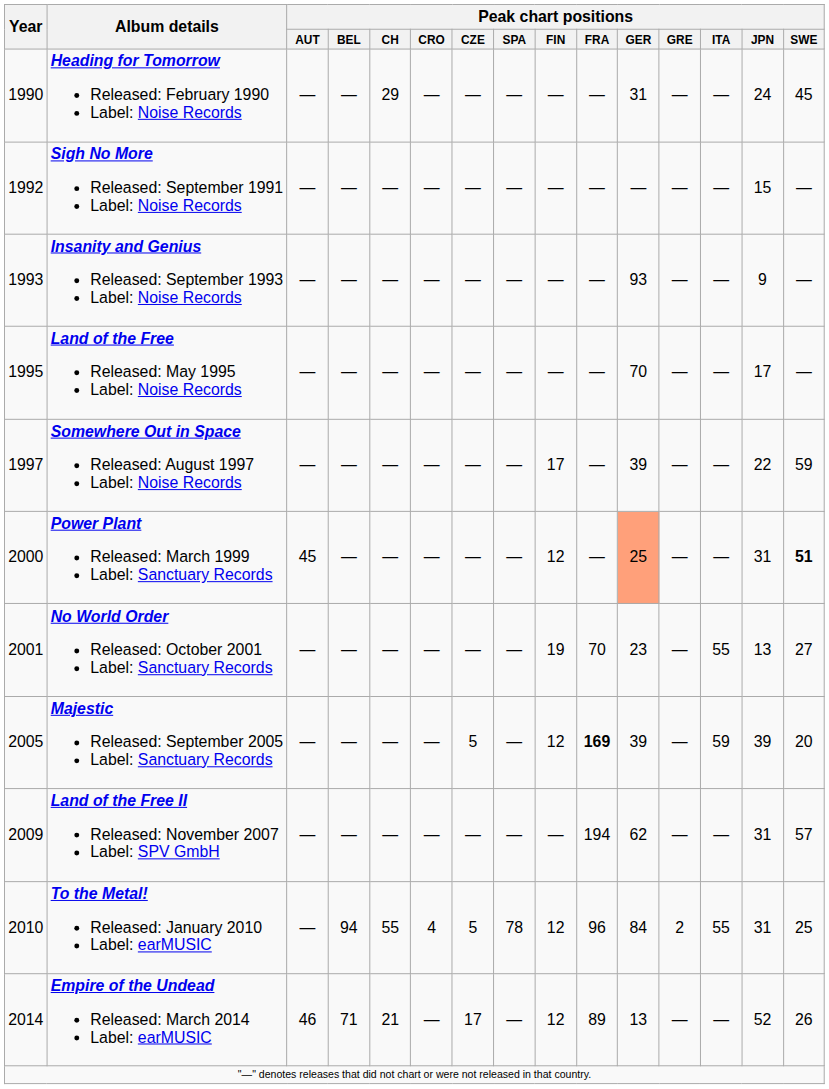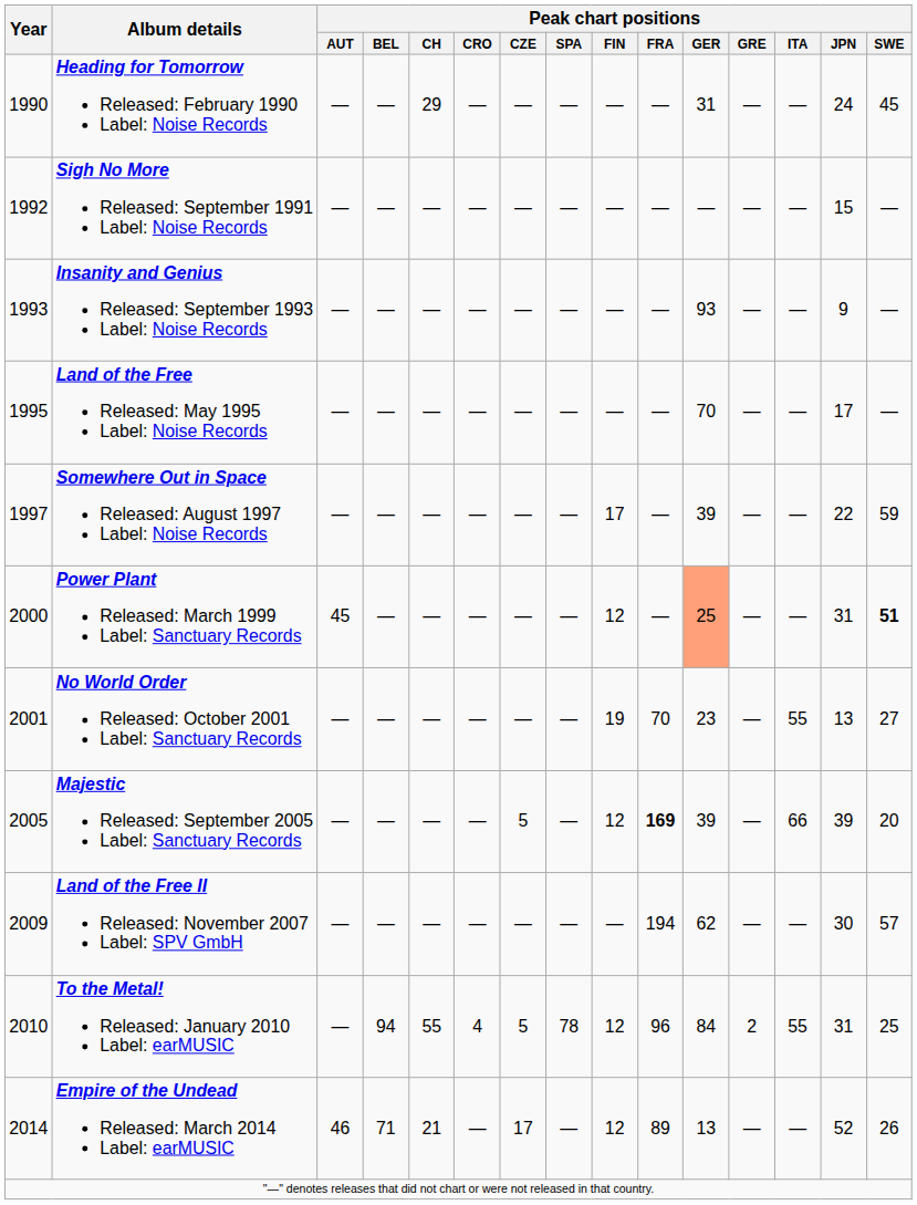 <table class="wikitable" border="1">
 <tr>
 <th rowspan="2">Year</th>
 <th rowspan="2">Album details</th>
 <th colspan="13">Peak chart positions</th>
 </tr>
 <tr>
 <th style="width:3em;font-size:75%;">AUT<br></th>
 <th style="width:3em;font-size:75%;">BEL<br></th>
 <th style="width:3em;font-size:75%;">CH<br></th>
 <th style="width:3em;font-size:75%;">CRO<br></th>
 <th style="width:3em;font-size:75%;">CZE<br></th>
 <th style="width:3em;font-size:75%;">SPA<br></th>
 <th style="width:3em;font-size:75%;">FIN<br></th>
 <th style="width:3em;font-size:75%;">FRA<br></th>
 <th style="width:3em;font-size:75%;">GER<br></th>
 <th style="width:3em;font-size:75%;">GRE<br></th>
 <th style="width:3em;font-size:75%;">ITA<br></th>
 <th style="width:3em;font-size:75%;">JPN<br></th>
 <th style="width:3em;font-size:75%;">SWE<br></th>
 </tr>
 <tr>
 <td>1990</td>
 <td><strong><em><a href='#'>Heading for Tomorrow</a></em></strong><br><ul><li>Released: February 1990</li><li>Label: <a href='#'>Noise Records</a></li></ul></td>
 <td align="center">—</td>
 <td align="center">—</td>
 <td align="center">29</td>
 <td align="center">—</td>
 <td align="center">—</td>
 <td align="center">—</td>
 <td align="center">—</td>
 <td align="center">—</td>
 <td align="center">31</td>
 <td align="center">—</td>
 <td align="center">—</td>
 <td align="center">24</td>
 <td align="center">45</td>
 </tr>
 <tr>
 <td>1992</td>
 <td><strong><em><a href='#'>Sigh No More</a></em></strong><br><ul><li>Released: September 1991</li><li>Label: <a href='#'>Noise Records</a></li></ul></td>
 <td align="center">—</td>
 <td align="center">—</td>
 <td align="center">—</td>
 <td align="center">—</td>
 <td align="center">—</td>
 <td align="center">—</td>
 <td align="center">—</td>
 <td align="center">—</td>
 <td align="center">—</td>
 <td align="center">—</td>
 <td align="center">—</td>
 <td align="center">15</td>
 <td align="center">—</td>
 </tr>
 <tr>
 <td>1993</td>
 <td><strong><em><a href='#'>Insanity and Genius</a></em></strong><br><ul><li>Released: September 1993</li><li>Label: <a href='#'>Noise Records</a></li></ul></td>
 <td align="center">—</td>
 <td align="center">—</td>
 <td align="center">—</td>
 <td align="center">—</td>
 <td align="center">—</td>
 <td align="center">—</td>
 <td align="center">—</td>
 <td align="center">—</td>
 <td align="center">93</td>
 <td align="center">—</td>
 <td align="center">—</td>
 <td align="center">9</td>
 <td align="center">—</td>
 </tr>
 <tr>
 <td>1995</td>
 <td><strong><em><a href='#'>Land of the Free</a></em></strong><br><ul><li>Released: May 1995</li><li>Label: <a href='#'>Noise Records</a></li></ul></td>
 <td align="center">—</td>
 <td align="center">—</td>
 <td align="center">—</td>
 <td align="center">—</td>
 <td align="center">—</td>
 <td align="center">—</td>
 <td align="center">—</td>
 <td align="center">—</td>
 <td align="center">70</td>
 <td align="center">—</td>
 <td align="center">—</td>
 <td align="center">17</td>
 <td align="center">—</td>
 </tr>
 <tr>
 <td>1997</td>
 <td><strong><em><a href='#'>Somewhere Out in Space</a></em></strong><br><ul><li>Released: August 1997</li><li>Label: <a href='#'>Noise Records</a></li></ul></td>
 <td align="center">—</td>
 <td align="center">—</td>
 <td align="center">—</td>
 <td align="center">—</td>
 <td align="center">—</td>
 <td align="center">—</td>
 <td align="center">17</td>
 <td align="center">—</td>
 <td align="center">39</td>
 <td align="center">—</td>
 <td align="center">—</td>
 <td align="center">22</td>
 <td align="center">59</td>
 </tr>
 <tr>
 <td>2000</td>
 <td><strong><em><a href='#'>Power Plant</a></em></strong><br><ul><li>Released: March 1999</li><li>Label: <a href='#'>Sanctuary Records</a></li></ul></td>
 <td align="center">45</td>
 <td align="center">—</td>
 <td align="center">—</td>
 <td align="center">—</td>
 <td align="center">—</td>
 <td align="center">—</td>
 <td align="center">12</td>
 <td align="center">—</td>
 <td align="center" style="background: lightsalmon;">25</td>
 <td align="center">—</td>
 <td align="center">—</td>
 <td align="center">31</td>
 <td align="center"><strong>51</strong></td>
 </tr>
 <tr>
 <td>2001</td>
 <td><strong><em><a href='#'>No World Order</a></em></strong><br><ul><li>Released: October 2001</li><li>Label: <a href='#'>Sanctuary Records</a></li></ul></td>
 <td align="center">—</td>
 <td align="center">—</td>
 <td align="center">—</td>
 <td align="center">—</td>
 <td align="center">—</td>
 <td align="center">—</td>
 <td align="center">19</td>
 <td align="center">70</td>
 <td align="center">23</td>
 <td align="center">—</td>
 <td align="center">55</td>
 <td align="center">13</td>
 <td align="center">27</td>
 </tr>
 <tr>
 <td>2005</td>
 <td><strong><em><a href='#'>Majestic</a></em></strong><br><ul><li>Released: September 2005</li><li>Label: <a href='#'>Sanctuary Records</a></li></ul></td>
 <td align="center">—</td>
 <td align="center">—</td>
 <td align="center">—</td>
 <td align="center">—</td>
 <td align="center">5</td>
 <td align="center">—</td>
 <td align="center">12</td>
 <td align="center"><strong>169</strong></td>
 <td align="center">39</td>
 <td align="center">—</td>
-<td align="center">59</td>
+<td align="center">66</td>
 <td align="center">39</td>
 <td align="center">20</td>
 </tr>
 <tr>
 <td>2009</td>
 <td><strong><em><a href='#'>Land of the Free II</a></em></strong><br><ul><li>Released: November 2007</li><li>Label: <a href='#'>SPV GmbH</a></li></ul></td>
 <td align="center">—</td>
 <td align="center">—</td>
 <td align="center">—</td>
 <td align="center">—</td>
 <td align="center">—</td>
 <td align="center">—</td>
 <td align="center">—</td>
 <td align="center">194</td>
 <td align="center">62</td>
 <td align="center">—</td>
 <td align="center">—</td>
-<td align="center">31</td>
+<td align="center">30</td>
 <td align="center">57</td>
 </tr>
 <tr>
 <td>2010</td>
 <td><strong><em><a href='#'>To the Metal!</a></em></strong><br><ul><li>Released: January 2010</li><li>Label: <a href='#'>earMUSIC</a></li></ul></td>
 <td align="center">—</td>
 <td align="center">94</td>
 <td align="center">55</td>
 <td align="center">4</td>
 <td align="center">5</td>
 <td align="center">78</td>
 <td align="center">12</td>
 <td align="center">96</td>
 <td align="center">84</td>
 <td align="center">2</td>
 <td align="center">55</td>
 <td align="center">31</td>
 <td align="center">25</td>
 </tr>
 <tr>
 <td>2014</td>
 <td><strong><em><a href='#'>Empire of the Undead</a></em></strong><br><ul><li>Released: March 2014</li><li>Label: <a href='#'>earMUSIC</a></li></ul></td>
 <td align="center">46</td>
 <td align="center">71</td>
 <td align="center">21</td>
 <td align="center">—</td>
 <td align="center">17</td>
 <td align="center">—</td>
 <td align="center">12</td>
 <td align="center">89</td>
 <td align="center">13</td>
 <td align="center">—</td>
 <td align="center">—</td>
 <td align="center">52</td>
 <td align="center">26</td>
 </tr>
 <tr>
 <td align="center" colspan="18" style="font-size: 8pt">"—" denotes releases that did not chart or were not released in that country.</td>
 </tr>
 </table>
